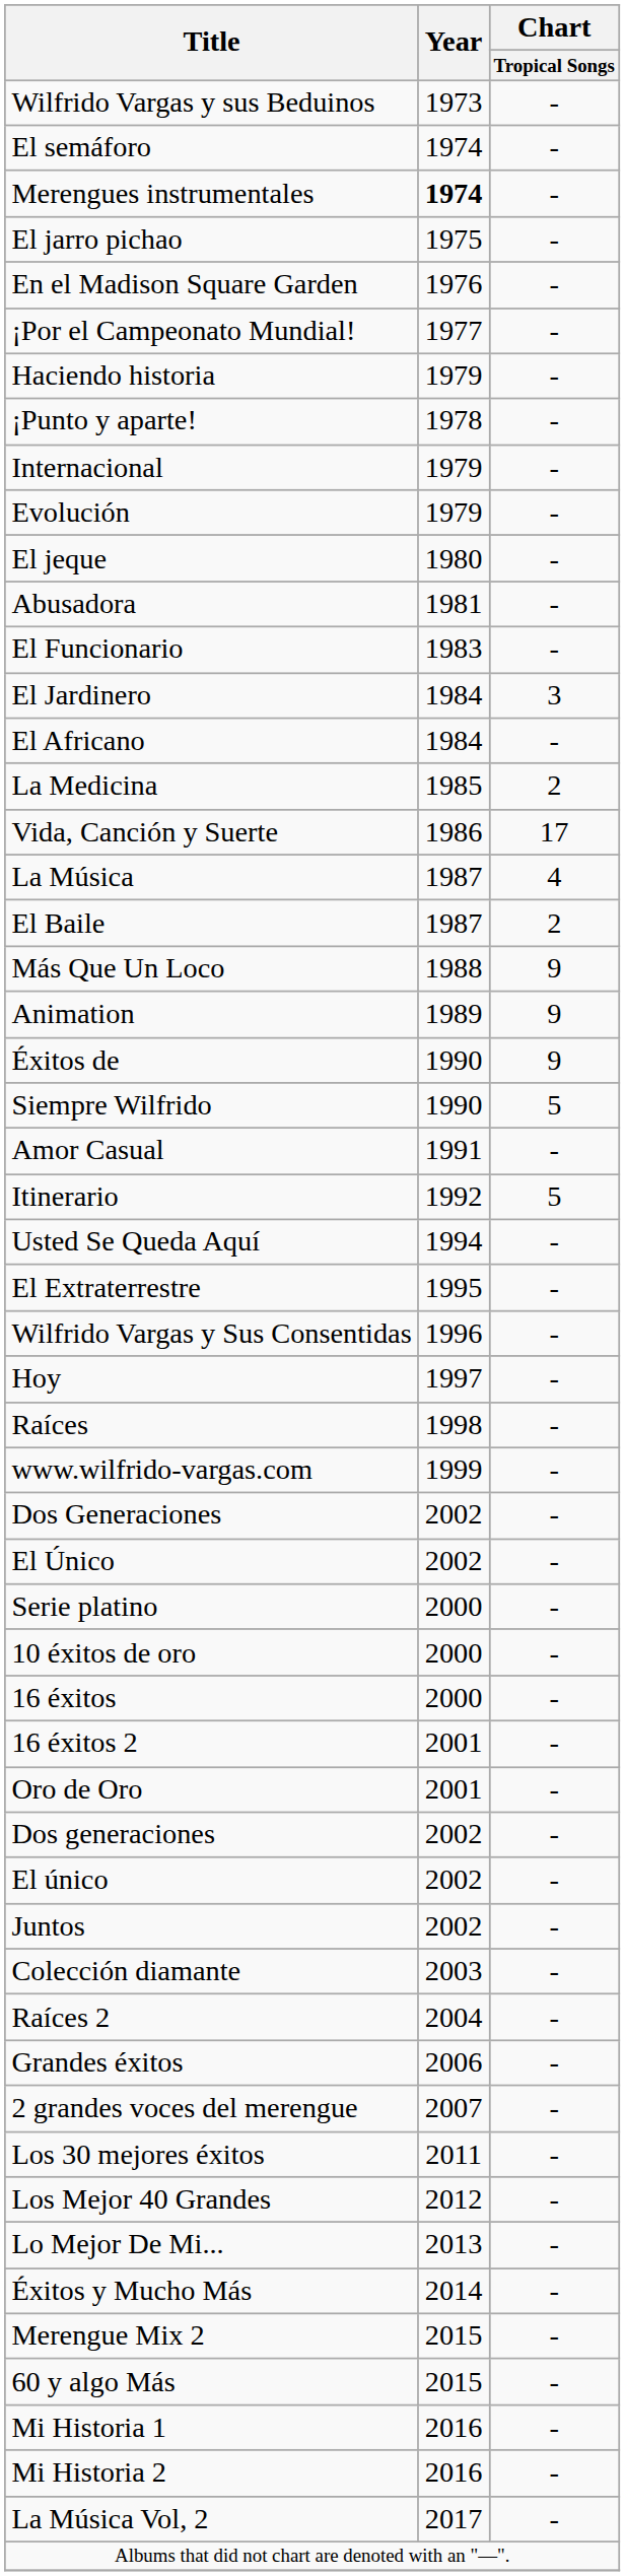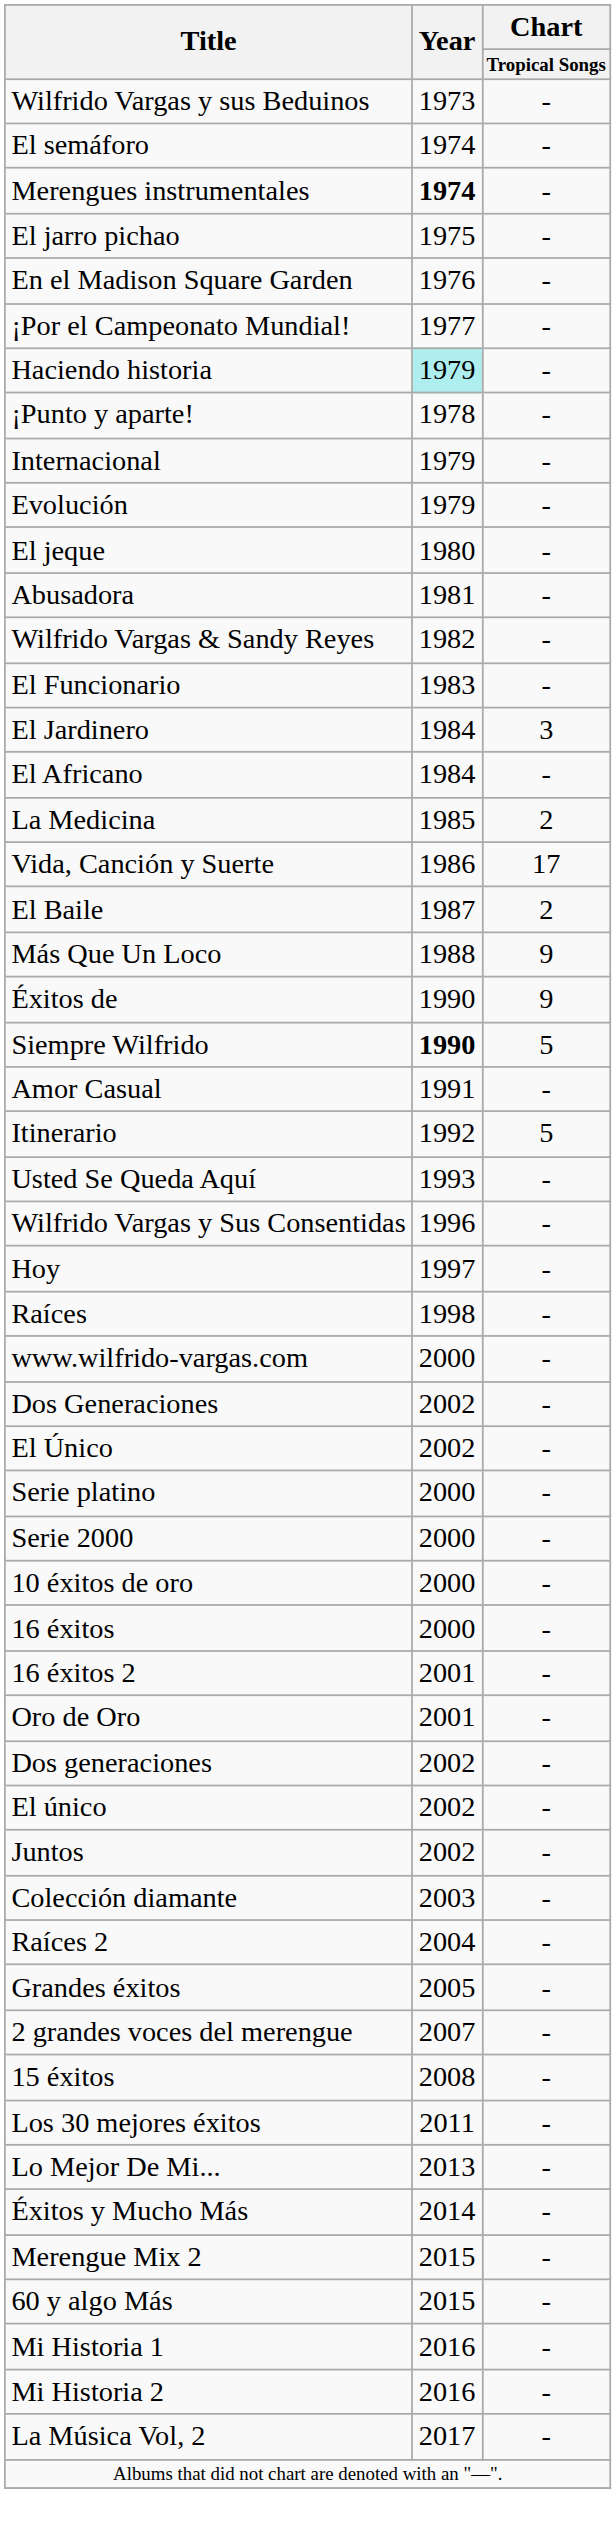 <table class="wikitable" style="text-align:center;">
 <tr>
 <th rowspan="2">Title</th>
 <th rowspan="2">Year</th>
 <th colspan="1">Chart</th>
 </tr>
 <tr>
 <th style="font-size:8pt">Tropical Songs</th>
 </tr>
 <tr>
 <td align="left">Wilfrido Vargas y sus Beduinos</td>
 <td>1973</td>
 <td>-</td>
 </tr>
 <tr>
 <td align="left">El semáforo</td>
 <td>1974</td>
 <td>-</td>
 </tr>
 <tr>
 <td align="left">Merengues instrumentales</td>
 <td><strong>1974</strong></td>
 <td>-</td>
 </tr>
 <tr>
 <td align="left">El jarro pichao</td>
 <td>1975</td>
 <td>-</td>
 </tr>
 <tr>
 <td align="left">En el Madison Square Garden</td>
 <td>1976</td>
 <td>-</td>
 </tr>
 <tr>
 <td align="left">¡Por el Campeonato Mundial!</td>
 <td>1977</td>
 <td>-</td>
 </tr>
 <tr>
 <td align="left">Haciendo historia</td>
-<td>1979</td>
+<td style="background: paleturquoise;">1979</td>
 <td>-</td>
 </tr>
 <tr>
 <td align="left">¡Punto y aparte!</td>
 <td>1978</td>
 <td>-</td>
 </tr>
 <tr>
 <td align="left">Internacional</td>
 <td>1979</td>
 <td>-</td>
 </tr>
 <tr>
 <td align="left">Evolución</td>
 <td>1979</td>
 <td>-</td>
 </tr>
 <tr>
 <td align="left">El jeque</td>
 <td>1980</td>
 <td>-</td>
 </tr>
 <tr>
 <td align="left">Abusadora</td>
 <td>1981</td>
 <td>-</td>
 </tr>
 <tr>
+<td align="left">Wilfrido Vargas & Sandy Reyes</td>
+<td>1982</td>
+<td>-</td>
+</tr>
+<tr>
 <td align="left">El Funcionario</td>
 <td>1983</td>
 <td>-</td>
 </tr>
 <tr>
 <td align="left">El Jardinero</td>
 <td>1984</td>
 <td>3</td>
 </tr>
 <tr>
 <td align="left">El Africano</td>
 <td>1984</td>
 <td>-</td>
 </tr>
 <tr>
 <td align="left">La Medicina</td>
 <td>1985</td>
 <td>2</td>
 </tr>
 <tr>
 <td align="left">Vida, Canción y Suerte</td>
 <td>1986</td>
 <td>17</td>
 </tr>
 <tr>
-<td align="left">La Música</td>
-<td>1987</td>
-<td>4</td>
-</tr>
-<tr>
 <td align="left">El Baile</td>
 <td>1987</td>
 <td>2</td>
 </tr>
 <tr>
 <td align="left">Más Que Un Loco</td>
 <td>1988</td>
 <td>9</td>
 </tr>
 <tr>
-<td align="left">Animation</td>
-<td>1989</td>
-<td>9</td>
-</tr>
-<tr>
 <td align="left">Éxitos de</td>
 <td>1990</td>
 <td>9</td>
 </tr>
 <tr>
 <td align="left">Siempre Wilfrido</td>
-<td>1990</td>
+<td><strong>1990</strong></td>
 <td>5</td>
 </tr>
 <tr>
 <td align="left">Amor Casual</td>
 <td>1991</td>
 <td>-</td>
 </tr>
 <tr>
 <td align="left">Itinerario</td>
 <td>1992</td>
 <td>5</td>
 </tr>
 <tr>
 <td align="left">Usted Se Queda Aquí</td>
-<td>1994</td>
-<td>-</td>
-</tr>
-<tr>
-<td align="left">El Extraterrestre</td>
-<td>1995</td>
+<td>1993</td>
 <td>-</td>
 </tr>
 <tr>
 <td align="left">Wilfrido Vargas y Sus Consentidas</td>
 <td>1996</td>
 <td>-</td>
 </tr>
 <tr>
 <td align="left">Hoy</td>
 <td>1997</td>
 <td>-</td>
 </tr>
 <tr>
 <td align="left">Raíces</td>
 <td>1998</td>
 <td>-</td>
 </tr>
 <tr>
 <td align="left">www.wilfrido-vargas.com</td>
-<td>1999</td>
+<td>2000</td>
 <td>-</td>
 </tr>
 <tr>
 <td align="left">Dos Generaciones</td>
 <td>2002</td>
 <td>-</td>
 </tr>
 <tr>
 <td align="left">El Único</td>
 <td>2002</td>
 <td>-</td>
 </tr>
 <tr>
 <td align="left">Serie platino</td>
+<td>2000</td>
+<td>-</td>
+</tr>
+<tr>
+<td align="left">Serie 2000</td>
 <td>2000</td>
 <td>-</td>
 </tr>
 <tr>
 <td align="left">10 éxitos de oro</td>
 <td>2000</td>
 <td>-</td>
 </tr>
 <tr>
 <td align="left">16 éxitos</td>
 <td>2000</td>
 <td>-</td>
 </tr>
 <tr>
 <td align="left">16 éxitos 2</td>
 <td>2001</td>
 <td>-</td>
 </tr>
 <tr>
 <td align="left">Oro de Oro</td>
 <td>2001</td>
 <td>-</td>
 </tr>
 <tr>
 <td align="left">Dos generaciones</td>
 <td>2002</td>
 <td>-</td>
 </tr>
 <tr>
 <td align="left">El único</td>
 <td>2002</td>
 <td>-</td>
 </tr>
 <tr>
 <td align="left">Juntos</td>
 <td>2002</td>
 <td>-</td>
 </tr>
 <tr>
 <td align="left">Colección diamante</td>
 <td>2003</td>
 <td>-</td>
 </tr>
 <tr>
 <td align="left">Raíces 2</td>
 <td>2004</td>
 <td>-</td>
 </tr>
 <tr>
 <td align="left">Grandes éxitos</td>
-<td>2006</td>
+<td>2005</td>
 <td>-</td>
 </tr>
 <tr>
 <td align="left">2 grandes voces del merengue</td>
 <td>2007</td>
 <td>-</td>
 </tr>
 <tr>
-<td align="left">Los 30 mejores éxitos</td>
-<td>2011</td>
+<td align="left">15 éxitos</td>
+<td>2008</td>
 <td>-</td>
 </tr>
 <tr>
-<td align="left">Los Mejor 40 Grandes</td>
-<td>2012</td>
+<td align="left">Los 30 mejores éxitos</td>
+<td>2011</td>
 <td>-</td>
 </tr>
 <tr>
 <td align="left">Lo Mejor De Mi...</td>
 <td>2013</td>
 <td>-</td>
 </tr>
 <tr>
 <td align="left">Éxitos y Mucho Más</td>
 <td>2014</td>
 <td>-</td>
 </tr>
 <tr>
 <td align="left">Merengue Mix 2</td>
 <td>2015</td>
 <td>-</td>
 </tr>
 <tr>
 <td align="left">60 y algo Más</td>
 <td>2015</td>
 <td>-</td>
 </tr>
 <tr>
 <td align="left">Mi Historia 1</td>
 <td>2016</td>
 <td>-</td>
 </tr>
 <tr>
 <td align="left">Mi Historia 2</td>
 <td>2016</td>
 <td>-</td>
 </tr>
 <tr>
 <td align="left">La Música Vol, 2</td>
 <td>2017</td>
 <td>-</td>
 </tr>
 <tr>
 <td colspan="3" style="font-size:8pt">Albums that did not chart are denoted with an "—".</td>
 </tr>
 <tr>
 </tr>
 </table>
